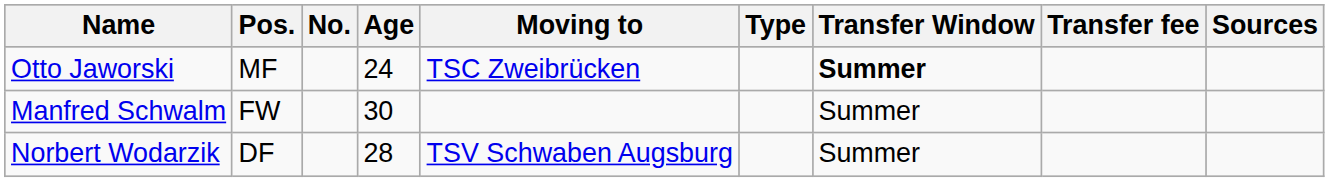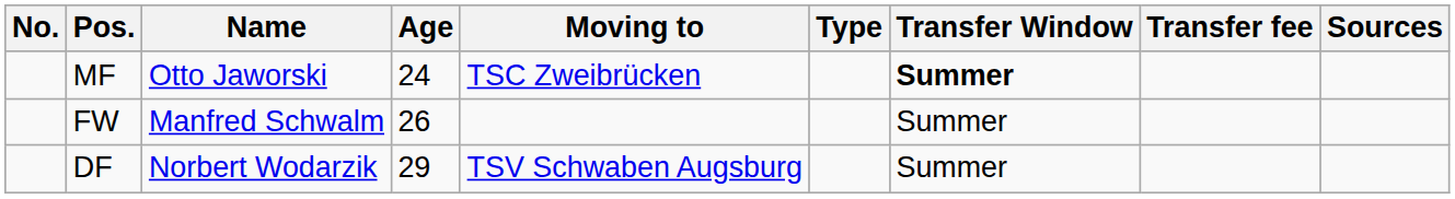 <table class="wikitable">
 <tr>
+<th>No.</th>
+<th>Pos.</th>
 <th>Name</th>
-<th>Pos.</th>
-<th>No.</th>
 <th>Age</th>
 <th>Moving to</th>
 <th>Type</th>
 <th>Transfer Window</th>
 <th>Transfer fee</th>
 <th>Sources</th>
 </tr>
 <tr>
+<td></td>
+<td>MF</td>
 <td><a href='#'>Otto Jaworski</a></td>
-<td>MF</td>
-<td></td>
 <td>24</td>
 <td><a href='#'>TSC Zweibrücken</a></td>
 <td></td>
 <td><strong>Summer</strong></td>
 <td></td>
 <td></td>
 </tr>
 <tr>
+<td></td>
+<td>FW</td>
 <td><a href='#'>Manfred Schwalm</a></td>
-<td>FW</td>
-<td></td>
-<td>30</td>
+<td>26</td>
 <td></td>
 <td></td>
 <td>Summer</td>
 <td></td>
 <td></td>
 </tr>
 <tr>
+<td></td>
+<td>DF</td>
 <td><a href='#'>Norbert Wodarzik</a></td>
-<td>DF</td>
-<td></td>
-<td>28</td>
+<td>29</td>
 <td><a href='#'>TSV Schwaben Augsburg</a></td>
 <td></td>
 <td>Summer</td>
 <td></td>
 <td></td>
 </tr>
 </table>
